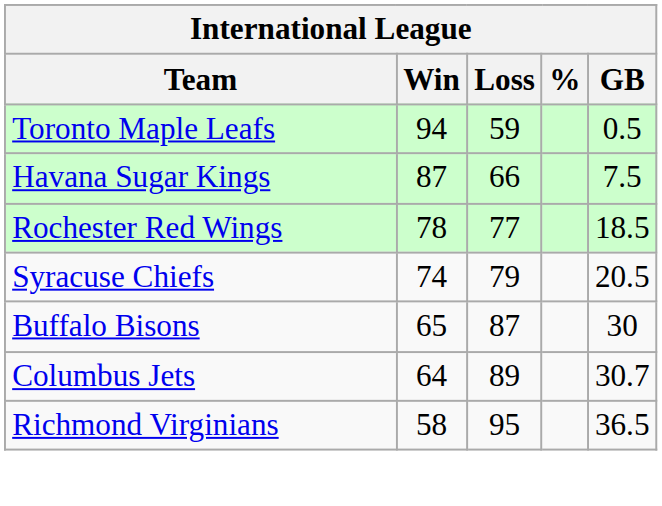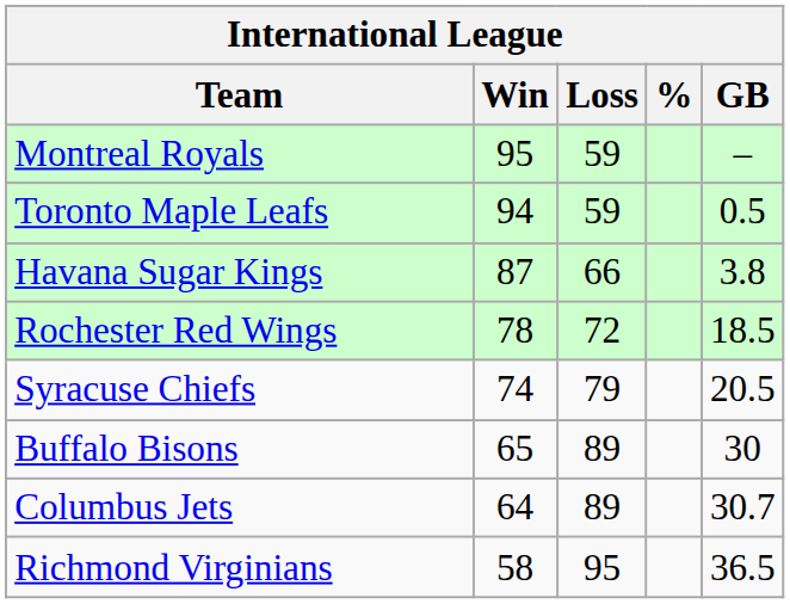 <table class="wikitable">
 <tr>
 <th colspan="5">International League</th>
 </tr>
 <tr>
 <th width="60%">Team</th>
 <th>Win</th>
 <th>Loss</th>
 <th>%</th>
 <th>GB</th>
+</tr>
+<tr align=center bgcolor=ccffcc>
+<td align=left><a href='#'>Montreal Royals</a></td>
+<td>95</td>
+<td>59</td>
+<td></td>
+<td>–</td>
 </tr>
 <tr align=center bgcolor=ccffcc>
 <td align=left><a href='#'>Toronto Maple Leafs</a></td>
 <td>94</td>
 <td>59</td>
 <td></td>
 <td>0.5</td>
 </tr>
 <tr align=center bgcolor=ccffcc>
 <td align=left><a href='#'>Havana Sugar Kings</a></td>
 <td>87</td>
 <td>66</td>
 <td></td>
-<td>7.5</td>
+<td>3.8</td>
 </tr>
 <tr align=center bgcolor=ccffcc>
 <td align=left><a href='#'>Rochester Red Wings</a></td>
 <td>78</td>
-<td>77</td>
+<td>72</td>
 <td></td>
 <td>18.5</td>
 </tr>
 <tr align=center>
 <td align=left><a href='#'>Syracuse Chiefs</a></td>
 <td>74</td>
 <td>79</td>
 <td></td>
 <td>20.5</td>
 </tr>
 <tr align=center>
 <td align=left><a href='#'>Buffalo Bisons</a></td>
 <td>65</td>
-<td>87</td>
+<td>89</td>
 <td></td>
 <td>30</td>
 </tr>
 <tr align=center>
 <td align=left><a href='#'>Columbus Jets</a></td>
 <td>64</td>
 <td>89</td>
 <td></td>
 <td>30.7</td>
 </tr>
 <tr align=center>
 <td align=left><a href='#'>Richmond Virginians</a></td>
 <td>58</td>
 <td>95</td>
 <td></td>
 <td>36.5</td>
 </tr>
 </table>
